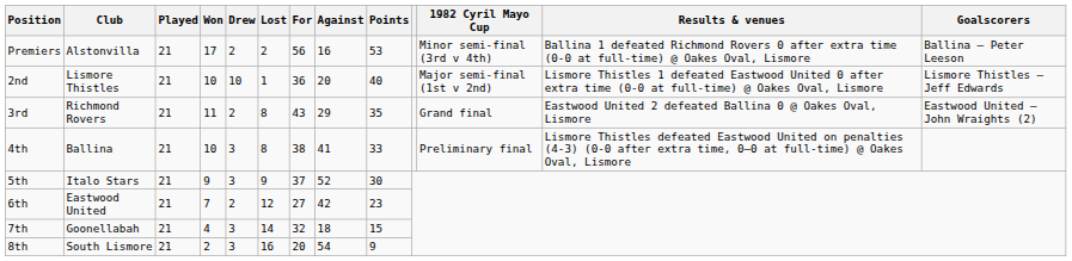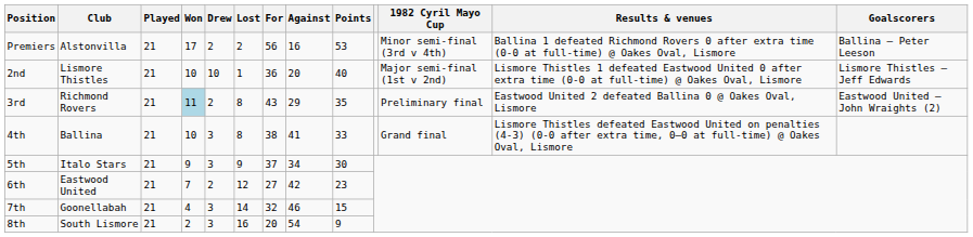 <table class="wikitable">
 <tr>
 <th>Position</th>
 <th>Club</th>
 <th>Played</th>
 <th>Won</th>
 <th>Drew</th>
 <th>Lost</th>
 <th>For</th>
 <th>Against</th>
 <th>Points</th>
 <th></th>
 <th>1982 Cyril Mayo Cup</th>
 <th>Results & venues</th>
 <th>Goalscorers</th>
 </tr>
 <tr>
 <td>Premiers</td>
 <td>Alstonvilla</td>
 <td>21</td>
 <td>17</td>
 <td>2</td>
 <td>2</td>
 <td>56</td>
 <td>16</td>
 <td>53</td>
 <td></td>
 <td>Minor semi-final (3rd v 4th)</td>
 <td>Ballina 1 defeated Richmond Rovers 0 after extra time (0-0 at full-time) @ Oakes Oval, Lismore</td>
 <td>Ballina – Peter Leeson</td>
 </tr>
 <tr>
 <td>2nd</td>
 <td>Lismore Thistles</td>
 <td>21</td>
 <td>10</td>
 <td>10</td>
 <td>1</td>
 <td>36</td>
 <td>20</td>
 <td>40</td>
 <td></td>
 <td>Major semi-final (1st v 2nd)</td>
 <td>Lismore Thistles 1 defeated Eastwood United 0 after extra time (0-0 at full-time) @ Oakes Oval, Lismore</td>
 <td>Lismore Thistles – Jeff Edwards</td>
 </tr>
 <tr>
 <td>3rd</td>
 <td>Richmond Rovers</td>
 <td>21</td>
-<td>11</td>
+<td style="background: lightblue;">11</td>
 <td>2</td>
 <td>8</td>
 <td>43</td>
 <td>29</td>
 <td>35</td>
 <td></td>
-<td>Grand final</td>
+<td>Preliminary final</td>
 <td>Eastwood United 2 defeated Ballina 0 @ Oakes Oval, Lismore</td>
 <td>Eastwood United – John Wraights (2)</td>
 </tr>
 <tr>
 <td>4th</td>
 <td>Ballina</td>
 <td>21</td>
 <td>10</td>
 <td>3</td>
 <td>8</td>
 <td>38</td>
 <td>41</td>
 <td>33</td>
 <td></td>
-<td>Preliminary final</td>
+<td>Grand final</td>
 <td>Lismore Thistles defeated Eastwood United on penalties (4-3) (0-0 after extra time, 0–0 at full-time) @ Oakes Oval, Lismore</td>
 <td></td>
 </tr>
 <tr>
 <td>5th</td>
 <td>Italo Stars</td>
 <td>21</td>
 <td>9</td>
 <td>3</td>
 <td>9</td>
 <td>37</td>
-<td>52</td>
+<td>34</td>
 <td>30</td>
 </tr>
 <tr>
 <td>6th</td>
 <td>Eastwood United</td>
 <td>21</td>
 <td>7</td>
 <td>2</td>
 <td>12</td>
 <td>27</td>
 <td>42</td>
 <td>23</td>
 </tr>
 <tr>
 <td>7th</td>
 <td>Goonellabah</td>
 <td>21</td>
 <td>4</td>
 <td>3</td>
 <td>14</td>
 <td>32</td>
-<td>18</td>
+<td>46</td>
 <td>15</td>
 </tr>
 <tr>
 <td>8th</td>
 <td>South Lismore</td>
 <td>21</td>
 <td>2</td>
 <td>3</td>
 <td>16</td>
 <td>20</td>
 <td>54</td>
 <td>9</td>
 </tr>
 </table>
